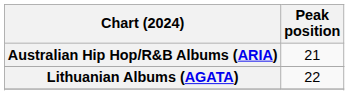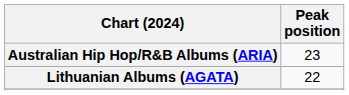 <table class="wikitable sortable plainrowheaders" style="text-align:center">
 <tr>
 <th scope="col">Chart (2024)</th>
 <th scope="col">Peak<br>position</th>
 </tr>
 <tr>
 <th scope="row">Australian Hip Hop/R&B Albums (<a href='#'>ARIA</a>)</th>
-<td>21</td>
+<td>23</td>
 </tr>
 <tr>
 </tr>
 <tr>
 </tr>
 <tr>
 </tr>
 <tr>
 </tr>
 <tr>
 </tr>
 <tr>
 </tr>
 <tr>
 <th scope="row">Lithuanian Albums (<a href='#'>AGATA</a>)</th>
 <td>22</td>
 </tr>
 <tr>
 </tr>
 <tr>
 </tr>
 <tr>
 </tr>
 <tr>
 </tr>
 <tr>
 </tr>
 <tr>
 </tr>
 <tr>
 </tr>
 </table>
